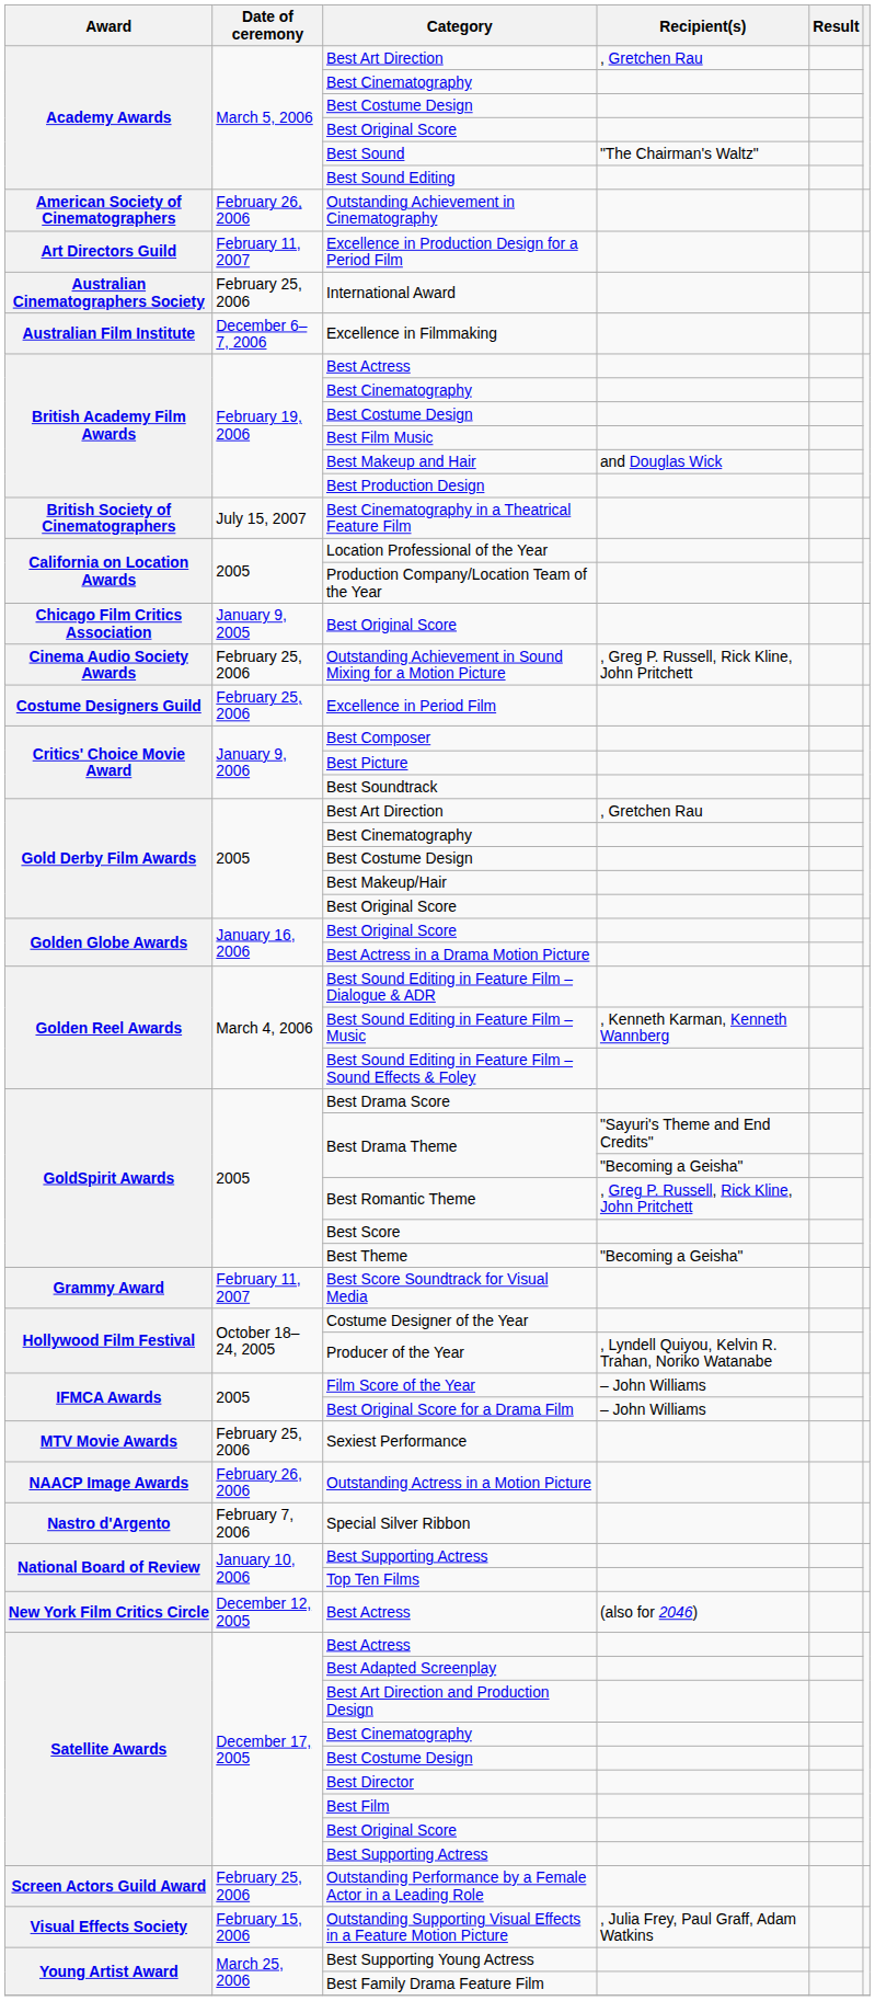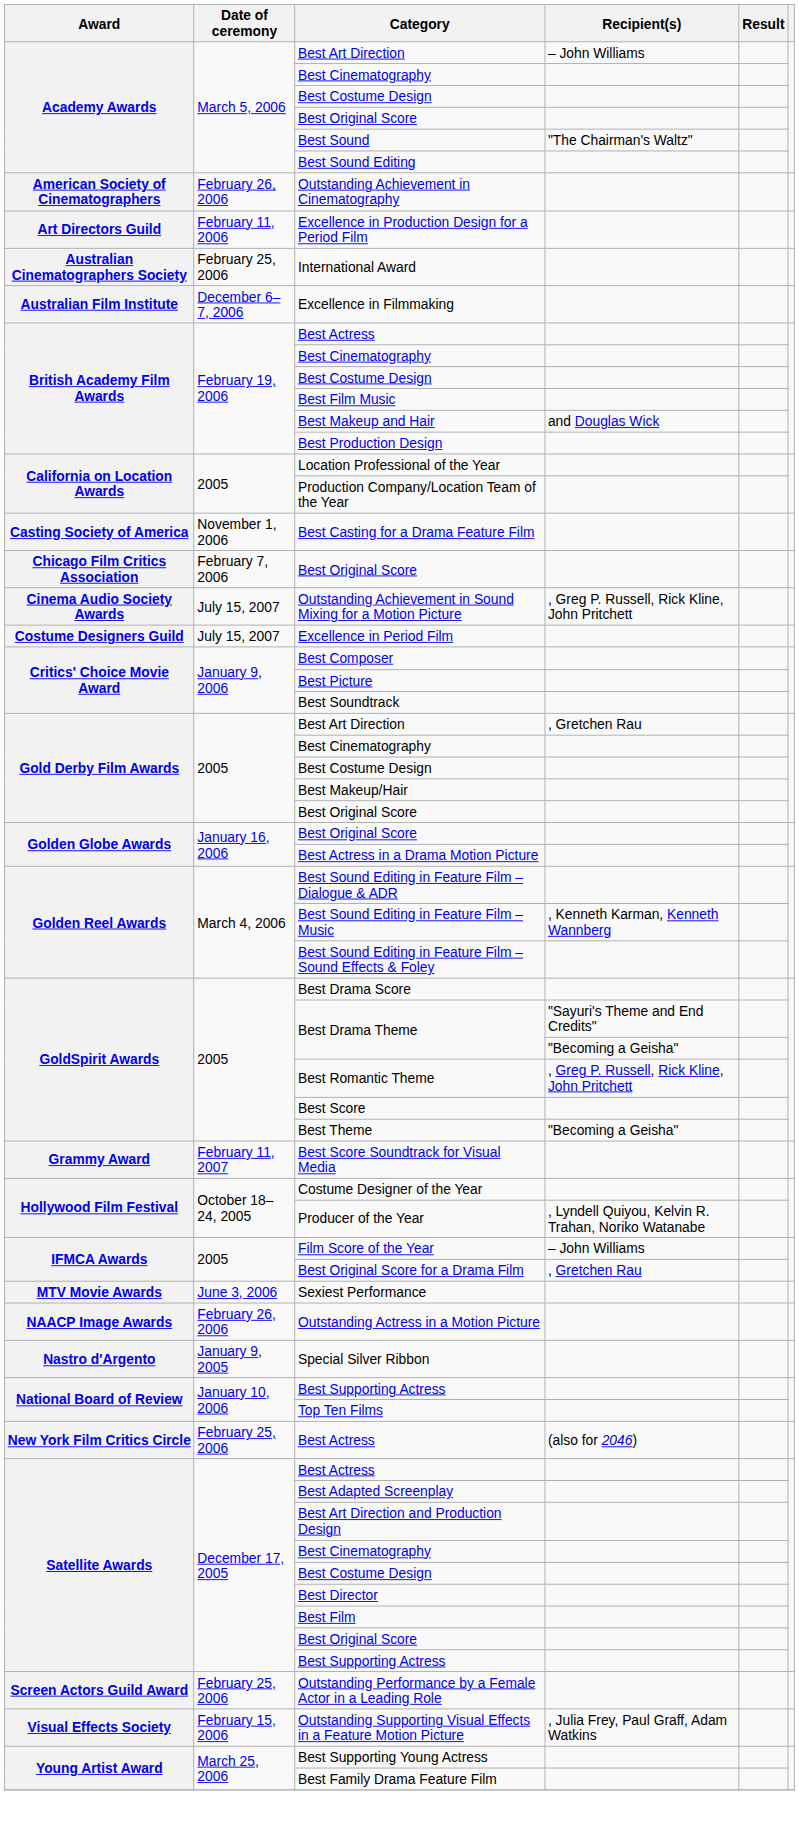 <table class="wikitable plainrowheaders sortable" style="font-size: 95%;">
 <tr>
 <th scope="col">Award</th>
 <th scope="col">Date of ceremony</th>
 <th scope="col">Category</th>
 <th scope="col">Recipient(s)</th>
 <th scope="col">Result</th>
 <th scope="col" class="unsortable"></th>
 </tr>
 <tr>
 <th scope="row" rowspan="6"><a href='#'>Academy Awards</a></th>
 <td rowspan="6"><a href='#'>March 5, 2006</a></td>
 <td><a href='#'>Best Art Direction</a></td>
-<td>, <a href='#'>Gretchen Rau</a></td>
+<td> – John Williams</td>
 <td></td>
 <td rowspan="6" style="text-align:center;"><br></td>
 </tr>
 <tr>
 <td><a href='#'>Best Cinematography</a></td>
 <td></td>
 <td></td>
 </tr>
 <tr>
 <td><a href='#'>Best Costume Design</a></td>
 <td></td>
 <td></td>
 </tr>
 <tr>
 <td><a href='#'>Best Original Score</a></td>
 <td></td>
 <td></td>
 </tr>
 <tr>
 <td><a href='#'>Best Sound</a></td>
 <td>"The Chairman's Waltz"</td>
 <td></td>
 </tr>
 <tr>
 <td><a href='#'>Best Sound Editing</a></td>
 <td></td>
 <td></td>
 </tr>
 <tr>
 <th scope="row"><a href='#'>American Society of Cinematographers</a></th>
 <td><a href='#'>February 26, 2006</a></td>
 <td><a href='#'>Outstanding Achievement in Cinematography</a></td>
 <td></td>
 <td></td>
 <td style="text-align:center;"></td>
 </tr>
 <tr>
 <th scope="row"><a href='#'>Art Directors Guild</a></th>
-<td><a href='#'>February 11, 2007</a></td>
+<td><a href='#'>February 11, 2006</a></td>
 <td><a href='#'>Excellence in Production Design for a Period Film</a></td>
 <td></td>
 <td></td>
 <td style="text-align:center;"></td>
 </tr>
 <tr>
 <th scope="row"><a href='#'>Australian Cinematographers Society</a></th>
 <td>February 25, 2006</td>
 <td>International Award</td>
 <td></td>
 <td></td>
 <td style="text-align:center;"></td>
 </tr>
 <tr>
 <th scope="row"><a href='#'>Australian Film Institute</a></th>
 <td><a href='#'>December 6–7, 2006</a></td>
 <td>Excellence in Filmmaking</td>
 <td></td>
 <td></td>
 <td style="text-align:center;"></td>
 </tr>
 <tr>
 <th scope="row" rowspan="6"><a href='#'>British Academy Film Awards</a></th>
 <td rowspan="6"><a href='#'>February 19, 2006</a></td>
 <td><a href='#'>Best Actress</a></td>
 <td></td>
 <td></td>
 <td rowspan="6" style="text-align:center;"><br></td>
 </tr>
 <tr>
 <td><a href='#'>Best Cinematography</a></td>
 <td></td>
 <td></td>
 </tr>
 <tr>
 <td><a href='#'>Best Costume Design</a></td>
 <td></td>
 <td></td>
 </tr>
 <tr>
 <td><a href='#'>Best Film Music</a></td>
 <td></td>
 <td></td>
 </tr>
 <tr>
 <td><a href='#'>Best Makeup and Hair</a></td>
 <td> and <a href='#'>Douglas Wick</a></td>
 <td></td>
 </tr>
 <tr>
 <td><a href='#'>Best Production Design</a></td>
 <td></td>
 <td></td>
 </tr>
 <tr>
-<th scope="row"><a href='#'>British Society of Cinematographers</a></th>
-<td>July 15, 2007</td>
-<td><a href='#'>Best Cinematography in a Theatrical Feature Film</a></td>
-<td></td>
-<td></td>
-<td style="text-align:center;"><br></td>
-</tr>
-<tr>
 <th scope="row" rowspan="2"><a href='#'>California on Location Awards</a></th>
 <td rowspan="2">2005</td>
 <td>Location Professional of the Year</td>
 <td></td>
 <td></td>
 <td rowspan="2" style="text-align:center;"></td>
 </tr>
 <tr>
 <td>Production Company/Location Team of the Year</td>
 <td></td>
 <td></td>
 </tr>
 <tr>
+<th scope="row"><a href='#'>Casting Society of America</a></th>
+<td>November 1, 2006</td>
+<td><a href='#'>Best Casting for a Drama Feature Film</a></td>
+<td></td>
+<td></td>
+<td style="text-align:center;"></td>
+</tr>
+<tr>
 <th scope="row"><a href='#'>Chicago Film Critics Association</a></th>
-<td><a href='#'>January 9, 2005</a></td>
+<td>February 7, 2006</td>
 <td><a href='#'>Best Original Score</a></td>
 <td></td>
 <td></td>
 <td style="text-align:center;"></td>
 </tr>
 <tr>
 <th scope="row"><a href='#'>Cinema Audio Society Awards</a></th>
-<td>February 25, 2006</td>
+<td>July 15, 2007</td>
 <td><a href='#'>Outstanding Achievement in Sound Mixing for a Motion Picture</a></td>
 <td>, Greg P. Russell, Rick Kline, John Pritchett</td>
 <td></td>
 <td style="text-align:center;"></td>
 </tr>
 <tr>
 <th scope="row"><a href='#'>Costume Designers Guild</a></th>
-<td><a href='#'>February 25, 2006</a></td>
+<td>July 15, 2007</td>
 <td><a href='#'>Excellence in Period Film</a></td>
 <td></td>
 <td></td>
 <td style="text-align:center;"></td>
 </tr>
 <tr>
 <th scope="row" rowspan="3"><a href='#'>Critics' Choice Movie Award</a></th>
 <td rowspan="3"><a href='#'>January 9, 2006</a></td>
 <td><a href='#'>Best Composer</a></td>
 <td></td>
 <td></td>
 <td rowspan="3" style="text-align:center;"></td>
 </tr>
 <tr>
 <td><a href='#'>Best Picture</a></td>
 <td></td>
 <td></td>
 </tr>
 <tr>
 <td>Best Soundtrack</td>
 <td></td>
 <td></td>
 </tr>
 <tr>
 <th scope="row" rowspan="5"><a href='#'>Gold Derby Film Awards</a></th>
 <td rowspan="5">2005</td>
 <td>Best Art Direction</td>
 <td>, Gretchen Rau</td>
 <td></td>
 <td rowspan="5" style="text-align:center;"></td>
 </tr>
 <tr>
 <td>Best Cinematography</td>
 <td></td>
 <td></td>
 </tr>
 <tr>
 <td>Best Costume Design</td>
 <td></td>
 <td></td>
 </tr>
 <tr>
 <td>Best Makeup/Hair</td>
 <td></td>
 <td></td>
 </tr>
 <tr>
 <td>Best Original Score</td>
 <td></td>
 <td></td>
 </tr>
 <tr>
 <th scope="row" rowspan="2"><a href='#'>Golden Globe Awards</a></th>
 <td rowspan="2"><a href='#'>January 16, 2006</a></td>
 <td><a href='#'>Best Original Score</a></td>
 <td></td>
 <td></td>
 <td rowspan="2" style="text-align:center;"></td>
 </tr>
 <tr>
 <td><a href='#'>Best Actress in a Drama Motion Picture</a></td>
 <td></td>
 <td></td>
 </tr>
 <tr>
 <th scope="row" rowspan="3"><a href='#'>Golden Reel Awards</a></th>
 <td rowspan="3">March 4, 2006</td>
 <td><a href='#'>Best Sound Editing in Feature Film – Dialogue & ADR</a></td>
 <td></td>
 <td></td>
 <td rowspan="3" style="text-align:center;"><br></td>
 </tr>
 <tr>
 <td><a href='#'>Best Sound Editing in Feature Film – Music</a></td>
 <td>, Kenneth Karman, <a href='#'>Kenneth Wannberg</a></td>
 <td></td>
 </tr>
 <tr>
 <td><a href='#'>Best Sound Editing in Feature Film – Sound Effects & Foley</a></td>
 <td></td>
 <td></td>
 </tr>
 <tr>
 <th scope="row" rowspan="6"><a href='#'>GoldSpirit Awards</a></th>
 <td rowspan="6">2005</td>
 <td>Best Drama Score</td>
 <td></td>
 <td></td>
 <td rowspan="6" style="text-align:center;"></td>
 </tr>
 <tr>
 <td rowspan="2">Best Drama Theme</td>
 <td>"Sayuri's Theme and End Credits"</td>
 <td></td>
 </tr>
 <tr>
 <td>"Becoming a Geisha"</td>
 <td></td>
 </tr>
 <tr>
 <td>Best Romantic Theme</td>
 <td>, <a href='#'>Greg P. Russell</a>, <a href='#'>Rick Kline</a>, <a href='#'>John Pritchett</a></td>
 <td></td>
 </tr>
 <tr>
 <td>Best Score</td>
 <td></td>
 <td></td>
 </tr>
 <tr>
 <td>Best Theme</td>
 <td>"Becoming a Geisha"</td>
 <td></td>
 </tr>
 <tr>
 <th scope="row"><a href='#'>Grammy Award</a></th>
 <td><a href='#'>February 11, 2007</a></td>
 <td><a href='#'>Best Score Soundtrack for Visual Media</a></td>
 <td></td>
 <td></td>
 <td style="text-align:center;"></td>
 </tr>
 <tr>
 <th scope="row" rowspan="2"><a href='#'>Hollywood Film Festival</a></th>
 <td rowspan="2">October 18–24, 2005</td>
 <td>Costume Designer of the Year</td>
 <td></td>
 <td></td>
 <td rowspan="2" style="text-align:center;"><br></td>
 </tr>
 <tr>
 <td>Producer of the Year</td>
 <td>, Lyndell Quiyou, Kelvin R. Trahan, Noriko Watanabe</td>
 <td></td>
 </tr>
 <tr>
 <th scope="row" rowspan="2"><a href='#'>IFMCA Awards</a></th>
 <td rowspan="2">2005</td>
 <td><a href='#'>Film Score of the Year</a></td>
 <td> – John Williams</td>
 <td></td>
 <td rowspan="2" style="text-align:center;"></td>
 </tr>
 <tr>
 <td><a href='#'>Best Original Score for a Drama Film</a></td>
-<td> – John Williams</td>
+<td>, <a href='#'>Gretchen Rau</a></td>
 <td></td>
 </tr>
 <tr>
 <th scope="row"><a href='#'>MTV Movie Awards</a></th>
-<td>February 25, 2006</td>
+<td><a href='#'>June 3, 2006</a></td>
 <td>Sexiest Performance</td>
 <td></td>
 <td></td>
 <td style="text-align:center;"></td>
 </tr>
 <tr>
 <th scope="row"><a href='#'>NAACP Image Awards</a></th>
 <td><a href='#'>February 26, 2006</a></td>
 <td><a href='#'>Outstanding Actress in a Motion Picture</a></td>
 <td></td>
 <td></td>
 <td style="text-align:center;"></td>
 </tr>
 <tr>
 <th scope="row"><a href='#'>Nastro d'Argento</a></th>
-<td>February 7, 2006</td>
+<td><a href='#'>January 9, 2005</a></td>
 <td>Special Silver Ribbon</td>
 <td></td>
 <td></td>
 <td style="text-align:center;"></td>
 </tr>
 <tr>
 <th scope="row" rowspan="2"><a href='#'>National Board of Review</a></th>
 <td rowspan="2"><a href='#'>January 10, 2006</a></td>
 <td><a href='#'>Best Supporting Actress</a></td>
 <td></td>
 <td></td>
 <td rowspan="2" style="text-align:center;"></td>
 </tr>
 <tr>
 <td><a href='#'>Top Ten Films</a></td>
 <td></td>
 <td></td>
 </tr>
 <tr>
 <th scope="row"><a href='#'>New York Film Critics Circle</a></th>
-<td><a href='#'>December 12, 2005</a></td>
+<td><a href='#'>February 25, 2006</a></td>
 <td><a href='#'>Best Actress</a></td>
 <td> (also for <em><a href='#'>2046</a></em>)</td>
 <td></td>
 <td style="text-align:center;"></td>
 </tr>
 <tr>
 <th scope="row" rowspan="9"><a href='#'>Satellite Awards</a></th>
 <td rowspan="9"><a href='#'>December 17, 2005</a></td>
 <td><a href='#'>Best Actress</a></td>
 <td></td>
 <td></td>
 <td rowspan="9" style="text-align:center;"><br></td>
 </tr>
 <tr>
 <td><a href='#'>Best Adapted Screenplay</a></td>
 <td></td>
 <td></td>
 </tr>
 <tr>
 <td><a href='#'>Best Art Direction and Production Design</a></td>
 <td></td>
 <td></td>
 </tr>
 <tr>
 <td><a href='#'>Best Cinematography</a></td>
 <td></td>
 <td></td>
 </tr>
 <tr>
 <td><a href='#'>Best Costume Design</a></td>
 <td></td>
 <td></td>
 </tr>
 <tr>
 <td><a href='#'>Best Director</a></td>
 <td></td>
 <td></td>
 </tr>
 <tr>
 <td><a href='#'>Best Film</a></td>
 <td></td>
 <td></td>
 </tr>
 <tr>
 <td><a href='#'>Best Original Score</a></td>
 <td></td>
 <td></td>
 </tr>
 <tr>
 <td><a href='#'>Best Supporting Actress</a></td>
 <td></td>
 <td></td>
 </tr>
 <tr>
 <th scope="row"><a href='#'>Screen Actors Guild Award</a></th>
 <td><a href='#'>February 25, 2006</a></td>
 <td><a href='#'>Outstanding Performance by a Female Actor in a Leading Role</a></td>
 <td></td>
 <td></td>
 <td style="text-align:center;"></td>
 </tr>
 <tr>
 <th scope="row"><a href='#'>Visual Effects Society</a></th>
 <td><a href='#'>February 15, 2006</a></td>
 <td><a href='#'>Outstanding Supporting Visual Effects in a Feature Motion Picture</a></td>
 <td>, Julia Frey, Paul Graff, Adam Watkins</td>
 <td></td>
 <td style="text-align:center;"></td>
 </tr>
 <tr>
 <th scope="row" rowspan="2"><a href='#'>Young Artist Award</a></th>
 <td rowspan="2"><a href='#'>March 25, 2006</a></td>
 <td>Best Supporting Young Actress</td>
 <td></td>
 <td></td>
 <td rowspan="2" style="text-align:center;"></td>
 </tr>
 <tr>
 <td>Best Family Drama Feature Film</td>
 <td></td>
 <td></td>
 </tr>
 <tr>
 </tr>
 </table>
